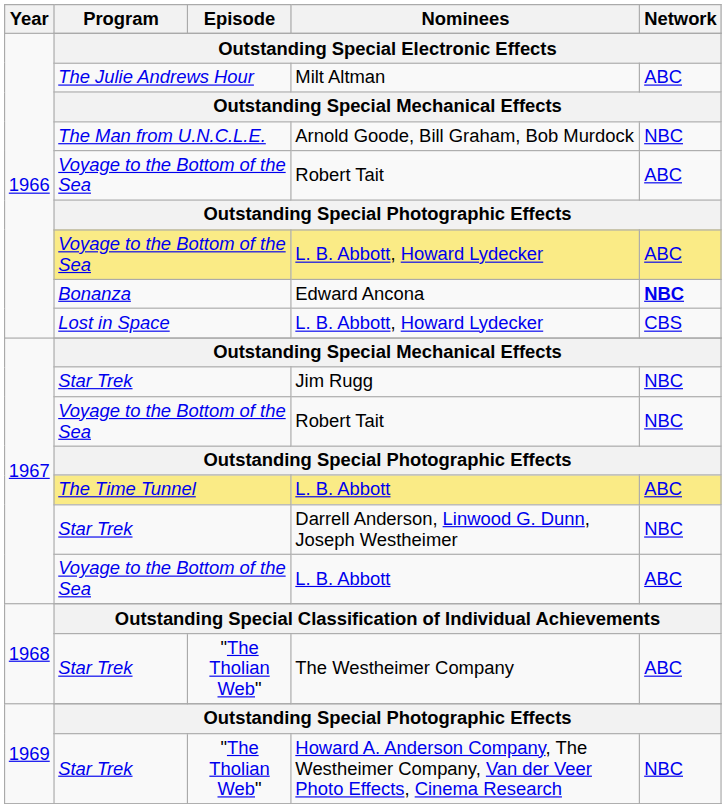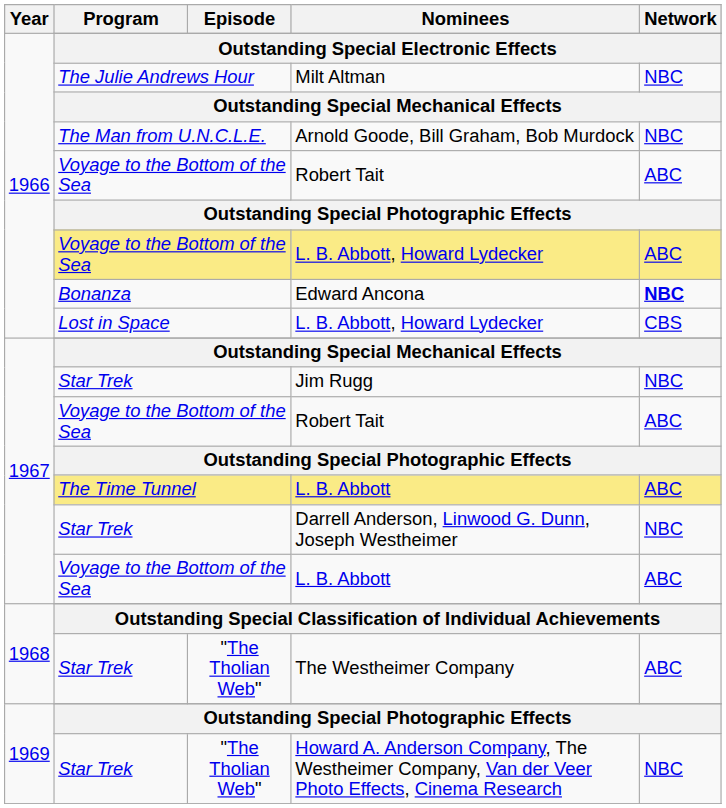 <table class="wikitable" style="width:100%">
 <tr bgcolor="#bebebe">
 <th width="5%">Year</th>
 <th width="20%">Program</th>
 <th width="15%">Episode</th>
 <th width="55%">Nominees</th>
 <th width="5%">Network</th>
 </tr>
 <tr>
 <td rowspan=10 style="text-align:center"><a href='#'>1966</a></td>
 </tr>
 <tr>
 <th colspan="4">Outstanding Special Electronic Effects</th>
 </tr>
 <tr>
 <td colspan=2><em><a href='#'>The Julie Andrews Hour</a></em></td>
 <td>Milt Altman</td>
-<td><a href='#'>ABC</a></td>
+<td><a href='#'>NBC</a></td>
 </tr>
 <tr>
 <th colspan="4">Outstanding Special Mechanical Effects</th>
 </tr>
 <tr>
 <td colspan=2><em><a href='#'>The Man from U.N.C.L.E.</a></em></td>
 <td>Arnold Goode, Bill Graham, Bob Murdock</td>
 <td><a href='#'>NBC</a></td>
 </tr>
 <tr>
 <td colspan=2><em><a href='#'>Voyage to the Bottom of the Sea</a></em></td>
 <td>Robert Tait</td>
 <td><a href='#'>ABC</a></td>
 </tr>
 <tr>
 <th colspan="6">Outstanding Special Photographic Effects</th>
 </tr>
 <tr style="background:#FAEB86;">
 <td colspan=2><em><a href='#'>Voyage to the Bottom of the Sea</a></em></td>
 <td><a href='#'>L. B. Abbott</a>, <a href='#'>Howard Lydecker</a></td>
 <td><a href='#'>ABC</a></td>
 </tr>
 <tr>
 <td colspan=2><em><a href='#'>Bonanza</a></em></td>
 <td>Edward Ancona</td>
 <td><strong><a href='#'>NBC</a></strong></td>
 </tr>
 <tr>
 <td colspan=2><em><a href='#'>Lost in Space</a></em></td>
 <td><a href='#'>L. B. Abbott</a>, <a href='#'>Howard Lydecker</a></td>
 <td><a href='#'>CBS</a></td>
 </tr>
 <tr>
 <td rowspan=8 style="text-align:center"><a href='#'>1967</a></td>
 </tr>
 <tr>
 <th colspan="4">Outstanding Special Mechanical Effects</th>
 </tr>
 <tr>
 <td colspan=2><em><a href='#'>Star Trek</a></em></td>
 <td>Jim Rugg</td>
 <td><a href='#'>NBC</a></td>
 </tr>
 <tr>
 <td colspan=2><em><a href='#'>Voyage to the Bottom of the Sea</a></em></td>
 <td>Robert Tait</td>
-<td><a href='#'>NBC</a></td>
+<td><a href='#'>ABC</a></td>
 </tr>
 <tr>
 <th colspan="6">Outstanding Special Photographic Effects</th>
 </tr>
 <tr style="background:#FAEB86;">
 <td colspan=2><em><a href='#'>The Time Tunnel</a></em></td>
 <td><a href='#'>L. B. Abbott</a></td>
 <td><a href='#'>ABC</a></td>
 </tr>
 <tr>
 <td colspan=2><em><a href='#'>Star Trek</a></em></td>
 <td>Darrell Anderson, <a href='#'>Linwood G. Dunn</a>, Joseph Westheimer</td>
 <td><a href='#'>NBC</a></td>
 </tr>
 <tr>
 <td colspan=2><em><a href='#'>Voyage to the Bottom of the Sea</a></em></td>
 <td><a href='#'>L. B. Abbott</a></td>
 <td><a href='#'>ABC</a></td>
 </tr>
 <tr>
 <td rowspan=3 style="text-align:center"><a href='#'>1968</a></td>
 </tr>
 <tr>
 <th colspan="6">Outstanding Special Classification of Individual Achievements</th>
 </tr>
 <tr>
 <td><em><a href='#'>Star Trek</a></em></td>
 <td align="center">"<a href='#'>The Tholian Web</a>"</td>
 <td>The Westheimer Company</td>
 <td><a href='#'>ABC</a></td>
 </tr>
 <tr>
 <td rowspan=3 style="text-align:center"><a href='#'>1969</a></td>
 </tr>
 <tr>
 <th colspan="6">Outstanding Special Photographic Effects</th>
 </tr>
 <tr>
 <td><em><a href='#'>Star Trek</a></em></td>
 <td align="center">"<a href='#'>The Tholian Web</a>"</td>
 <td><a href='#'>Howard A. Anderson Company</a>, The Westheimer Company, <a href='#'>Van der Veer Photo Effects</a>, <a href='#'>Cinema Research</a></td>
 <td><a href='#'>NBC</a></td>
 </tr>
 <tr>
 </tr>
 </table>
